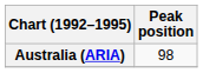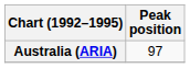 <table class="wikitable plainrowheaders" style="text-align:center">
 <tr>
 <th>Chart (1992–1995)</th>
 <th>Peak<br>position</th>
 </tr>
 <tr>
 <th scope="row">Australia (<a href='#'>ARIA</a>)</th>
-<td>98</td>
+<td>97</td>
 </tr>
 <tr>
 </tr>
 </table>
